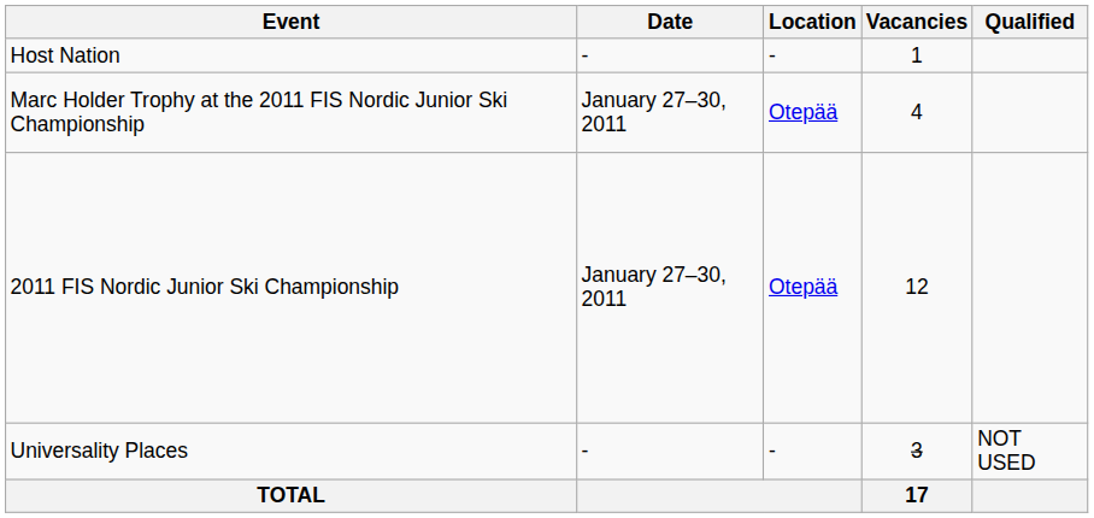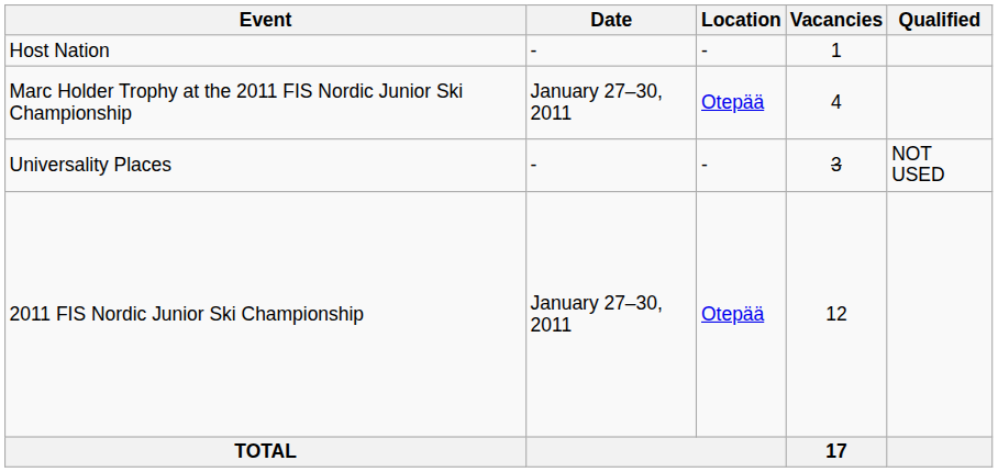 <table class="wikitable" width=825>
 <tr>
 <th>Event</th>
 <th>Date</th>
 <th>Location</th>
 <th>Vacancies</th>
 <th>Qualified</th>
 </tr>
 <tr>
 <td>Host Nation</td>
 <td>-</td>
 <td>-</td>
 <td align=center>1</td>
 <td></td>
 </tr>
 <tr>
 <td>Marc Holder Trophy at the 2011 FIS Nordic Junior Ski Championship</td>
 <td>January 27–30, 2011</td>
 <td> <a href='#'>Otepää</a></td>
 <td align=center>4</td>
 <td> <br> <br><br></td>
 </tr>
 <tr>
+<td>Universality Places</td>
+<td>-</td>
+<td>-</td>
+<td align=center><s>3</s></td>
+<td>NOT USED</td>
+</tr>
+<tr>
 <td>2011 FIS Nordic Junior Ski Championship</td>
 <td>January 27–30, 2011</td>
 <td> <a href='#'>Otepää</a></td>
 <td align=center>12</td>
 <td> <br> <br><br><br><br><br> <br> <br><br><br><br></td>
-</tr>
-<tr>
-<td>Universality Places</td>
-<td>-</td>
-<td>-</td>
-<td align=center><s>3</s></td>
-<td>NOT USED</td>
 </tr>
 <tr>
 <th>TOTAL</th>
 <th colspan="2"></th>
 <th>17</th>
 <th></th>
 </tr>
 </table>
